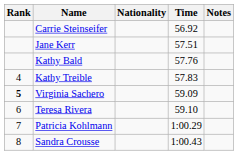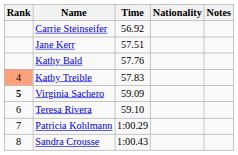 <table class="wikitable sortable" style="text-align:center">
 <tr>
 <th>Rank</th>
 <th>Name</th>
+<th>Time</th>
 <th>Nationality</th>
-<th>Time</th>
 <th>Notes</th>
 </tr>
 <tr>
 <td></td>
 <td align=left><a href='#'>Carrie Steinseifer</a></td>
+<td>56.92</td>
 <td align=left></td>
-<td>56.92</td>
 <td></td>
 </tr>
 <tr>
 <td></td>
 <td align=left><a href='#'>Jane Kerr</a></td>
+<td>57.51</td>
 <td align=left></td>
-<td>57.51</td>
 <td></td>
 </tr>
 <tr>
 <td></td>
 <td align=left><a href='#'>Kathy Bald</a></td>
+<td>57.76</td>
 <td align=left></td>
-<td>57.76</td>
 <td></td>
 </tr>
 <tr>
-<td>4</td>
+<td style="background: lightsalmon;">4</td>
 <td align=left><a href='#'>Kathy Treible</a></td>
+<td>57.83</td>
 <td align=left></td>
-<td>57.83</td>
 <td></td>
 </tr>
 <tr>
 <td><strong>5</strong></td>
 <td align=left><a href='#'>Virginia Sachero</a></td>
+<td>59.09</td>
 <td align=left></td>
-<td>59.09</td>
 <td></td>
 </tr>
 <tr>
 <td>6</td>
 <td align=left><a href='#'>Teresa Rivera</a></td>
+<td>59.10</td>
 <td align=left></td>
-<td>59.10</td>
 <td></td>
 </tr>
 <tr>
 <td>7</td>
 <td align=left><a href='#'>Patricia Kohlmann</a></td>
+<td>1:00.29</td>
 <td align=left></td>
-<td>1:00.29</td>
 <td></td>
 </tr>
 <tr>
 <td>8</td>
 <td align=left><a href='#'>Sandra Crousse</a></td>
+<td>1:00.43</td>
 <td align=left></td>
-<td>1:00.43</td>
 <td></td>
 </tr>
 </table>
